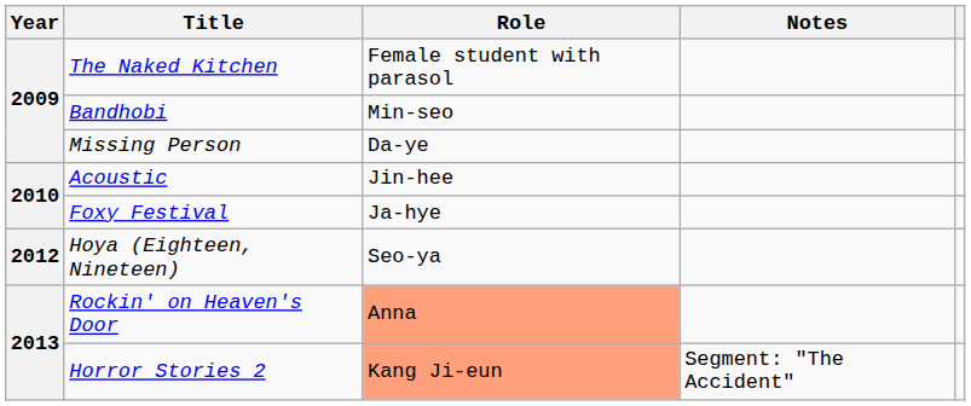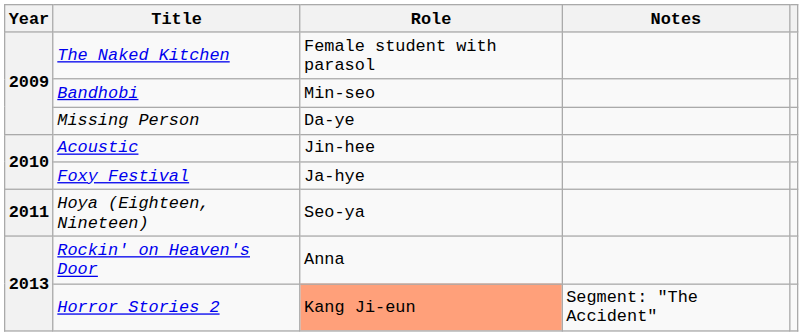 <table class="wikitable plainrowheaders sortable">
 <tr>
 <th scope="col">Year</th>
 <th scope="col">Title</th>
 <th scope="col">Role</th>
 <th scope="col">Notes</th>
 <th scope="col" class="unsortable"></th>
 </tr>
 <tr>
 <th scope="row" rowspan=3>2009</th>
 <td><em><a href='#'>The Naked Kitchen</a></em></td>
 <td>Female student with parasol</td>
 <td></td>
 <td></td>
 </tr>
 <tr>
 <td><em><a href='#'>Bandhobi</a></em></td>
 <td>Min-seo</td>
 <td></td>
 <td style="text-align:center"></td>
 </tr>
 <tr>
 <td><em>Missing Person</em></td>
 <td>Da-ye</td>
 <td></td>
 <td style="text-align:center"></td>
 </tr>
 <tr>
 <th scope="row" rowspan=2>2010</th>
 <td><em><a href='#'>Acoustic</a></em></td>
 <td>Jin-hee</td>
 <td></td>
 <td style="text-align:center"></td>
 </tr>
 <tr>
 <td><em><a href='#'>Foxy Festival</a></em></td>
 <td>Ja-hye</td>
 <td></td>
 <td style="text-align:center"></td>
 </tr>
 <tr>
-<th scope="row">2012</th>
+<th scope="row">2011</th>
 <td><em>Hoya (Eighteen, Nineteen)</em></td>
 <td>Seo-ya</td>
 <td></td>
 <td style="text-align:center"></td>
 </tr>
 <tr>
 <th scope="row" rowspan=2>2013</th>
 <td><em><a href='#'>Rockin' on Heaven's Door</a></em></td>
-<td style="background: lightsalmon;">Anna</td>
+<td>Anna</td>
 <td></td>
 <td style="text-align:center"></td>
 </tr>
 <tr>
 <td><em><a href='#'>Horror Stories 2</a></em></td>
 <td style="background: lightsalmon;">Kang Ji-eun</td>
 <td>Segment: "The Accident"</td>
 <td style="text-align:center"></td>
 </tr>
 </table>
